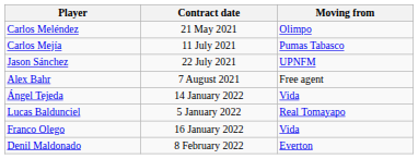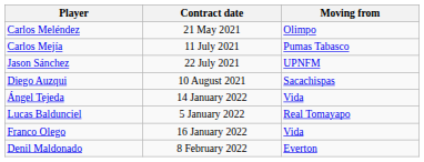 <table class="wikitable">
 <tr>
 <th width="200">Player</th>
 <th width="200">Contract date</th>
 <th width="200">Moving from</th>
 </tr>
 <tr>
 <td> <a href='#'>Carlos Meléndez</a></td>
 <td align="center">21 May 2021</td>
 <td> <a href='#'>Olimpo</a></td>
 </tr>
 <tr>
 <td> <a href='#'>Carlos Mejía</a></td>
 <td align="center">11 July 2021</td>
 <td> <a href='#'>Pumas Tabasco</a></td>
 </tr>
 <tr>
 <td> <a href='#'>Jason Sánchez</a></td>
 <td align="center">22 July 2021</td>
 <td> <a href='#'>UPNFM</a></td>
 </tr>
 <tr>
-<td> <a href='#'>Alex Bahr</a></td>
-<td align="center">7 August 2021</td>
-<td>Free agent</td>
+<td> <a href='#'>Diego Auzqui</a></td>
+<td align="center">10 August 2021</td>
+<td> <a href='#'>Sacachispas</a></td>
 </tr>
 <tr>
 <td> <a href='#'>Ángel Tejeda</a></td>
 <td align="center">14 January 2022</td>
 <td> <a href='#'>Vida</a></td>
 </tr>
 <tr>
 <td> <a href='#'>Lucas Baldunciel</a></td>
 <td align="center">5 January 2022</td>
 <td> <a href='#'>Real Tomayapo</a></td>
 </tr>
 <tr>
 <td> <a href='#'>Franco Olego</a></td>
 <td align="center">16 January 2022</td>
 <td> <a href='#'>Vida</a></td>
 </tr>
 <tr>
 <td> <a href='#'>Denil Maldonado</a></td>
 <td align="center">8 February 2022</td>
 <td> <a href='#'>Everton</a></td>
 </tr>
 </table>
